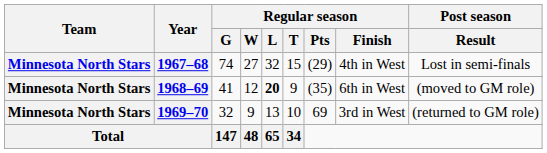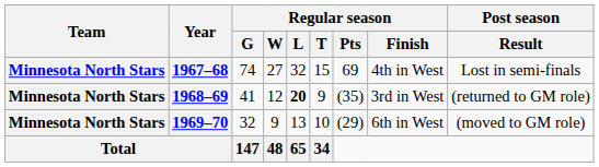 <table class="wikitable" style="font-size: 95%; text-align:center;">
 <tr>
 <th rowspan="2">Team</th>
 <th rowspan="2">Year</th>
 <th colspan="6">Regular season</th>
 <th colspan="1">Post season</th>
 </tr>
 <tr>
 <th>G</th>
 <th>W</th>
 <th>L</th>
 <th>T</th>
 <th>Pts</th>
 <th>Finish</th>
 <th>Result</th>
 </tr>
 <tr>
 <th><a href='#'>Minnesota North Stars</a></th>
 <th><a href='#'>1967–68</a></th>
 <td>74</td>
 <td>27</td>
 <td>32</td>
 <td>15</td>
-<td>(29)</td>
+<td>69</td>
 <td>4th in West</td>
 <td>Lost in semi-finals</td>
 </tr>
 <tr>
 <th>Minnesota North Stars</th>
 <th><a href='#'>1968–69</a></th>
 <td>41</td>
 <td>12</td>
 <td><strong>20</strong></td>
 <td>9</td>
 <td>(35)</td>
-<td>6th in West</td>
-<td>(moved to GM role)</td>
+<td>3rd in West</td>
+<td>(returned to GM role)</td>
 </tr>
 <tr>
 <th>Minnesota North Stars</th>
 <th><a href='#'>1969–70</a></th>
 <td>32</td>
 <td>9</td>
 <td>13</td>
 <td>10</td>
-<td>69</td>
-<td>3rd in West</td>
-<td>(returned to GM role)</td>
+<td>(29)</td>
+<td>6th in West</td>
+<td>(moved to GM role)</td>
 </tr>
 <tr>
 <th colspan="2">Total</th>
 <th>147</th>
 <th>48</th>
 <th>65</th>
 <th>34</th>
 </tr>
 </table>
